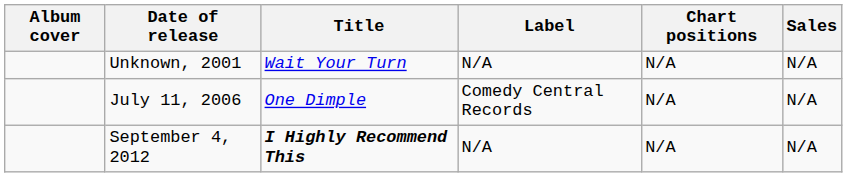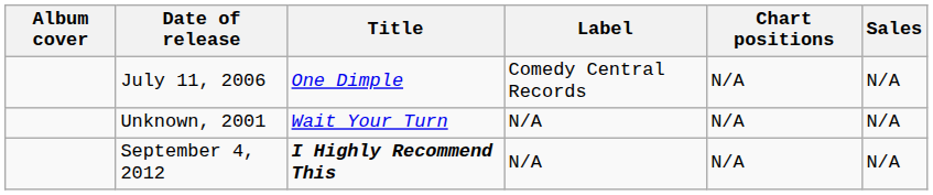 <table class="wikitable" style="font-size: 95%;">
 <tr>
 <th>Album cover</th>
 <th>Date of release</th>
 <th>Title</th>
 <th>Label</th>
 <th>Chart positions</th>
 <th>Sales</th>
 </tr>
 <tr>
 <td></td>
-<td>Unknown, 2001</td>
-<td><em><a href='#'>Wait Your Turn</a></em></td>
-<td>N/A</td>
+<td>July 11, 2006</td>
+<td><em><a href='#'>One Dimple</a></em></td>
+<td>Comedy Central Records</td>
 <td>N/A</td>
 <td>N/A</td>
 </tr>
 <tr>
 <td></td>
-<td>July 11, 2006</td>
-<td><em><a href='#'>One Dimple</a></em></td>
-<td>Comedy Central Records</td>
+<td>Unknown, 2001</td>
+<td><em><a href='#'>Wait Your Turn</a></em></td>
+<td>N/A</td>
 <td>N/A</td>
 <td>N/A</td>
 </tr>
 <tr>
 <td></td>
 <td>September 4, 2012</td>
 <td><strong><em>I Highly Recommend This</em></strong></td>
 <td>N/A</td>
 <td>N/A</td>
 <td>N/A</td>
 </tr>
 </table>
